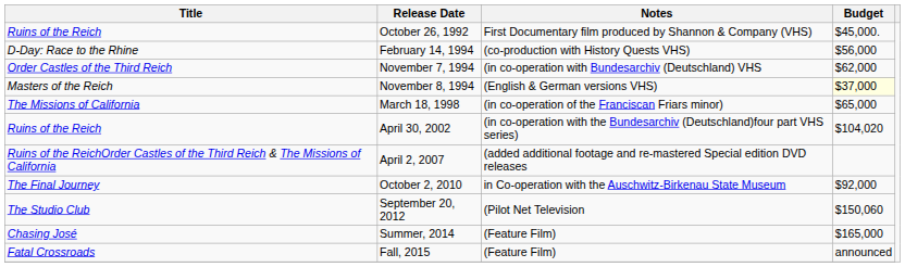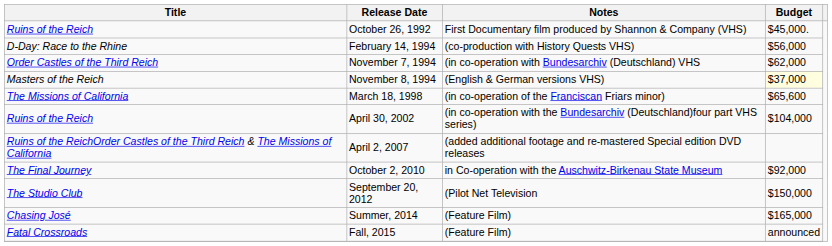 <table class="wikitable sortable">
 <tr>
 <th>Title</th>
 <th>Release Date</th>
 <th>Notes</th>
 <th>Budget</th>
 <th></th>
 </tr>
 <tr>
 <td><em><a href='#'>Ruins of the Reich</a></em></td>
 <td>October 26, 1992</td>
 <td>First Documentary film produced by Shannon & Company (VHS)</td>
 <td>$45,000.</td>
 </tr>
 <tr>
 <td><em>D-Day: Race to the Rhine</em></td>
 <td>February 14, 1994</td>
 <td>(co-production with History Quests VHS)</td>
 <td>$56,000</td>
 </tr>
 <tr>
 <td><em><a href='#'>Order Castles of the Third Reich</a></em></td>
 <td>November 7, 1994</td>
 <td>(in co-operation with <a href='#'>Bundesarchiv</a> (Deutschland) VHS</td>
 <td>$62,000</td>
 </tr>
 <tr>
 <td><em>Masters of the Reich</em></td>
 <td>November 8, 1994</td>
 <td>(English & German versions VHS)</td>
 <td style="background: lightyellow;">$37,000</td>
 </tr>
 <tr>
 <td><em><a href='#'>The Missions of California</a></em></td>
 <td>March 18, 1998</td>
 <td>(in co-operation of the <a href='#'>Franciscan</a> Friars minor)</td>
-<td>$65,000</td>
+<td>$65,600</td>
 </tr>
 <tr>
 <td><em><a href='#'>Ruins of the Reich</a></em></td>
 <td>April 30, 2002</td>
 <td>(in co-operation with the <a href='#'>Bundesarchiv</a> (Deutschland)four part VHS series)</td>
-<td>$104,020</td>
+<td>$104,000</td>
 </tr>
 <tr>
 <td><em><a href='#'>Ruins of the Reich</a><a href='#'>Order Castles of the Third Reich</a> & <a href='#'>The Missions of California</a></em></td>
 <td>April 2, 2007</td>
 <td>(added additional footage and re-mastered Special edition DVD releases</td>
 <td></td>
 </tr>
 <tr>
 <td><em><a href='#'>The Final Journey</a></em></td>
 <td>October 2, 2010</td>
 <td>in Co-operation with the <a href='#'>Auschwitz-Birkenau State Museum</a></td>
 <td>$92,000</td>
 </tr>
 <tr>
 <td><em><a href='#'>The Studio Club</a></em></td>
 <td>September 20, 2012</td>
 <td>(Pilot Net Television</td>
-<td>$150,060</td>
+<td>$150,000</td>
 </tr>
 <tr>
 <td><em><a href='#'>Chasing José</a></em></td>
 <td>Summer, 2014</td>
 <td>(Feature Film)</td>
 <td>$165,000</td>
 </tr>
 <tr>
 <td><em><a href='#'>Fatal Crossroads</a></em></td>
 <td>Fall, 2015</td>
 <td>(Feature Film)</td>
 <td>announced</td>
 </tr>
 <tr>
 </tr>
 </table>
